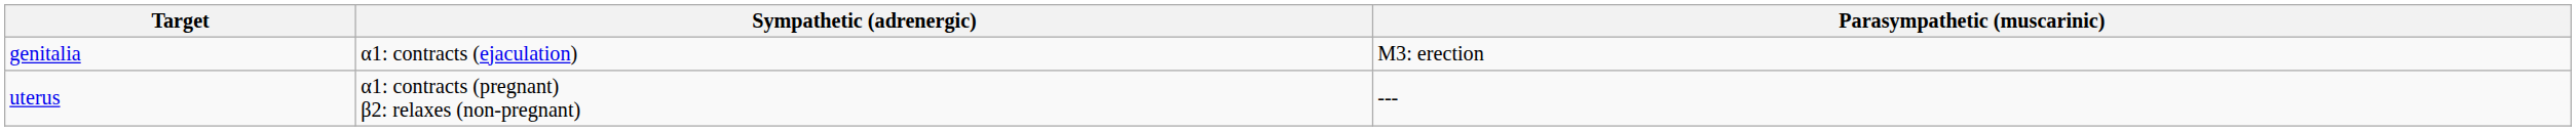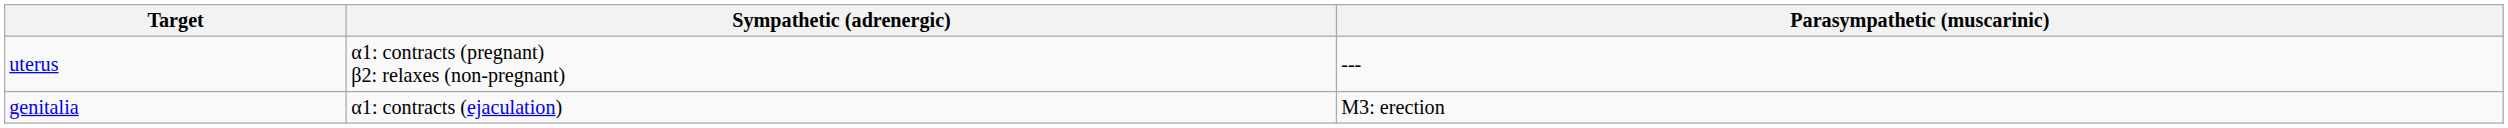 <table class="wikitable" width=100%>
 <tr>
 <th>Target</th>
 <th>Sympathetic  (adrenergic)</th>
 <th>Parasympathetic (muscarinic)</th>
 </tr>
 <tr>
+<td><a href='#'>uterus</a></td>
+<td>α1: contracts (pregnant) <br> β2: relaxes (non-pregnant)</td>
+<td>---</td>
+</tr>
+<tr>
 <td><a href='#'>genitalia</a></td>
 <td>α1: contracts (<a href='#'>ejaculation</a>)</td>
 <td>M3: erection</td>
 </tr>
-<tr>
-<td><a href='#'>uterus</a></td>
-<td>α1: contracts (pregnant) <br> β2: relaxes (non-pregnant)</td>
-<td>---</td>
-</tr>
 </table>
